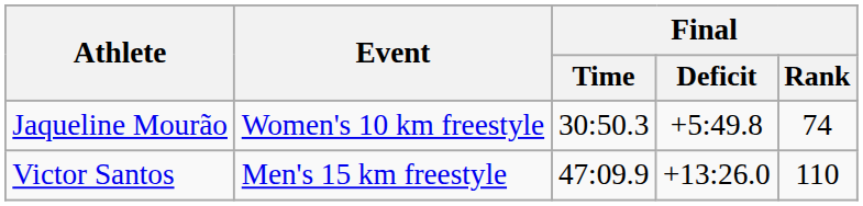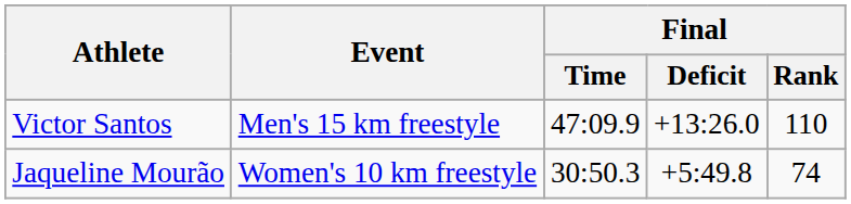 <table class="wikitable" style="font-size:90%">
 <tr>
 <th rowspan="2">Athlete</th>
 <th rowspan="2">Event</th>
 <th colspan="3">Final</th>
 </tr>
 <tr style="font-size:95%">
 <th>Time</th>
 <th>Deficit</th>
 <th>Rank</th>
 </tr>
 <tr align=center>
+<td align=left><a href='#'>Victor Santos</a></td>
+<td align=left><a href='#'>Men's 15 km freestyle</a></td>
+<td>47:09.9</td>
+<td>+13:26.0</td>
+<td>110</td>
+</tr>
+<tr align=center>
 <td align=left><a href='#'>Jaqueline Mourão</a></td>
 <td align=left><a href='#'>Women's 10 km freestyle</a></td>
 <td>30:50.3</td>
 <td>+5:49.8</td>
 <td>74</td>
 </tr>
-<tr align=center>
-<td align=left><a href='#'>Victor Santos</a></td>
-<td align=left><a href='#'>Men's 15 km freestyle</a></td>
-<td>47:09.9</td>
-<td>+13:26.0</td>
-<td>110</td>
-</tr>
 </table>
